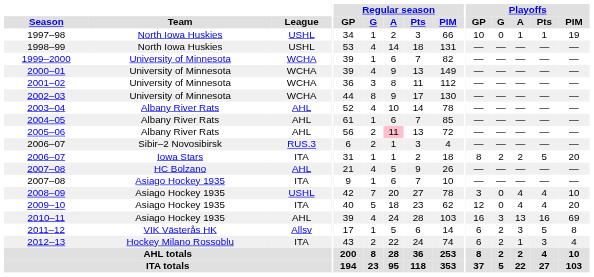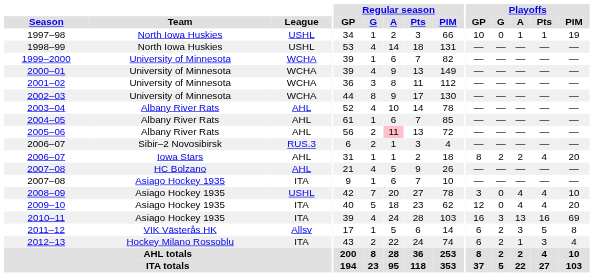 <table border="0" cellpadding="1" cellspacing="0" style="text-align:center; width:60em">
 <tr bgcolor="#e0e0e0">
 <th colspan="3" bgcolor="#ffffff"></th>
 <th rowspan="99" bgcolor="#ffffff"></th>
 <th colspan="5"><a href='#'>Regular season</a></th>
 <th rowspan="99" bgcolor="#ffffff"></th>
 <th colspan="5"><a href='#'>Playoffs</a></th>
 </tr>
 <tr bgcolor="#e0e0e0">
 <th><a href='#'>Season</a></th>
 <th>Team</th>
 <th>League</th>
 <th>GP</th>
 <th><a href='#'>G</a></th>
 <th><a href='#'>A</a></th>
 <th><a href='#'>Pts</a></th>
 <th><a href='#'>PIM</a></th>
 <th>GP</th>
 <th>G</th>
 <th>A</th>
 <th>Pts</th>
 <th>PIM</th>
 </tr>
 <tr>
 <td>1997–98</td>
 <td><a href='#'>North Iowa Huskies</a></td>
 <td><a href='#'>USHL</a></td>
 <td>34</td>
 <td>1</td>
 <td>2</td>
 <td>3</td>
 <td>66</td>
 <td>10</td>
 <td>0</td>
 <td>1</td>
 <td>1</td>
 <td>19</td>
 </tr>
 <tr bgcolor="#f0f0f0">
 <td>1998–99</td>
 <td>North Iowa Huskies</td>
 <td>USHL</td>
 <td>53</td>
 <td>4</td>
 <td>14</td>
 <td>18</td>
 <td>131</td>
 <td>—</td>
 <td>—</td>
 <td>—</td>
 <td>—</td>
 <td>—</td>
 </tr>
 <tr>
 <td><a href='#'>1999–2000</a></td>
 <td><a href='#'>University of Minnesota</a></td>
 <td><a href='#'>WCHA</a></td>
 <td>39</td>
 <td>1</td>
 <td>6</td>
 <td>7</td>
 <td>82</td>
 <td>—</td>
 <td>—</td>
 <td>—</td>
 <td>—</td>
 <td>—</td>
 </tr>
 <tr bgcolor="#f0f0f0">
 <td><a href='#'>2000–01</a></td>
 <td>University of Minnesota</td>
 <td>WCHA</td>
 <td>39</td>
 <td>4</td>
 <td>9</td>
 <td>13</td>
 <td>149</td>
 <td>—</td>
 <td>—</td>
 <td>—</td>
 <td>—</td>
 <td>—</td>
 </tr>
 <tr>
 <td><a href='#'>2001–02</a></td>
 <td>University of Minnesota</td>
 <td>WCHA</td>
 <td>36</td>
 <td>3</td>
 <td>8</td>
 <td>11</td>
 <td>112</td>
 <td>—</td>
 <td>—</td>
 <td>—</td>
 <td>—</td>
 <td>—</td>
 </tr>
 <tr bgcolor="#f0f0f0">
 <td><a href='#'>2002–03</a></td>
 <td>University of Minnesota</td>
 <td>WCHA</td>
 <td>44</td>
 <td>8</td>
 <td>9</td>
 <td>17</td>
 <td>130</td>
 <td>—</td>
 <td>—</td>
 <td>—</td>
 <td>—</td>
 <td>—</td>
 </tr>
 <tr>
 <td><a href='#'>2003–04</a></td>
 <td><a href='#'>Albany River Rats</a></td>
 <td><a href='#'>AHL</a></td>
 <td>52</td>
 <td>4</td>
 <td>10</td>
 <td>14</td>
 <td>78</td>
 <td>—</td>
 <td>—</td>
 <td>—</td>
 <td>—</td>
 <td>—</td>
 </tr>
 <tr bgcolor="#f0f0f0">
 <td><a href='#'>2004–05</a></td>
 <td>Albany River Rats</td>
 <td>AHL</td>
 <td>61</td>
 <td>1</td>
 <td>6</td>
 <td>7</td>
 <td>85</td>
 <td>—</td>
 <td>—</td>
 <td>—</td>
 <td>—</td>
 <td>—</td>
 </tr>
 <tr>
 <td><a href='#'>2005–06</a></td>
 <td>Albany River Rats</td>
 <td>AHL</td>
 <td>56</td>
 <td>2</td>
 <td style="background: pink;">11</td>
 <td>13</td>
 <td>72</td>
 <td>—</td>
 <td>—</td>
 <td>—</td>
 <td>—</td>
 <td>—</td>
 </tr>
 <tr bgcolor="#f0f0f0">
 <td>2006–07</td>
 <td>Sibir–2 Novosibirsk</td>
 <td><a href='#'>RUS.3</a></td>
 <td>6</td>
 <td>2</td>
 <td>1</td>
 <td>3</td>
 <td>4</td>
 <td>—</td>
 <td>—</td>
 <td>—</td>
 <td>—</td>
 <td>—</td>
 </tr>
 <tr>
 <td><a href='#'>2006–07</a></td>
 <td><a href='#'>Iowa Stars</a></td>
-<td>ITA</td>
+<td>AHL</td>
 <td>31</td>
 <td>1</td>
 <td>1</td>
 <td>2</td>
 <td>18</td>
 <td>8</td>
 <td>2</td>
 <td>2</td>
-<td>5</td>
+<td>4</td>
 <td>20</td>
 </tr>
 <tr bgcolor="#f0f0f0">
 <td><a href='#'>2007–08</a></td>
 <td><a href='#'>HC Bolzano</a></td>
 <td><a href='#'>AHL</a></td>
 <td>21</td>
 <td>4</td>
 <td>5</td>
 <td>9</td>
 <td>26</td>
 <td>—</td>
 <td>—</td>
 <td>—</td>
 <td>—</td>
 <td>—</td>
 </tr>
 <tr>
 <td>2007–08</td>
 <td><a href='#'>Asiago Hockey 1935</a></td>
 <td>ITA</td>
 <td>9</td>
 <td>1</td>
 <td>6</td>
 <td>7</td>
 <td>10</td>
 <td>—</td>
 <td>—</td>
 <td>—</td>
 <td>—</td>
 <td>—</td>
 </tr>
 <tr bgcolor="#f0f0f0">
 <td><a href='#'>2008–09</a></td>
 <td>Asiago Hockey 1935</td>
 <td><a href='#'>USHL</a></td>
 <td>42</td>
 <td>7</td>
 <td>20</td>
 <td>27</td>
 <td>78</td>
 <td>3</td>
 <td>0</td>
 <td>4</td>
 <td>4</td>
 <td>10</td>
 </tr>
 <tr>
 <td><a href='#'>2009–10</a></td>
 <td>Asiago Hockey 1935</td>
 <td>ITA</td>
 <td>40</td>
 <td>5</td>
 <td>18</td>
 <td>23</td>
 <td>62</td>
 <td>12</td>
 <td>0</td>
 <td>4</td>
 <td>4</td>
 <td>20</td>
 </tr>
 <tr bgcolor="#f0f0f0">
 <td><a href='#'>2010–11</a></td>
 <td>Asiago Hockey 1935</td>
-<td>AHL</td>
+<td>ITA</td>
 <td>39</td>
 <td>4</td>
 <td>24</td>
 <td>28</td>
 <td>103</td>
 <td>16</td>
 <td>3</td>
 <td>13</td>
 <td>16</td>
 <td>69</td>
 </tr>
 <tr>
 <td><a href='#'>2011–12</a></td>
 <td><a href='#'>VIK Västerås HK</a></td>
 <td><a href='#'>Allsv</a></td>
 <td>17</td>
 <td>1</td>
 <td>5</td>
 <td>6</td>
 <td>14</td>
 <td>6</td>
 <td>2</td>
 <td>3</td>
 <td>5</td>
 <td>8</td>
 </tr>
 <tr bgcolor="#f0f0f0">
 <td><a href='#'>2012–13</a></td>
 <td><a href='#'>Hockey Milano Rossoblu</a></td>
 <td>ITA</td>
 <td>43</td>
 <td>2</td>
 <td>22</td>
 <td>24</td>
 <td>74</td>
 <td>6</td>
 <td>2</td>
 <td>1</td>
 <td>3</td>
 <td>4</td>
 </tr>
 <tr bgcolor="#e0e0e0">
 <th colspan="3">AHL totals</th>
 <th>200</th>
 <th>8</th>
 <th>28</th>
 <th>36</th>
 <th>253</th>
 <th>8</th>
 <th>2</th>
 <th>2</th>
 <th>4</th>
 <th>10</th>
 </tr>
 <tr bgcolor="#e0e0e0">
 <th colspan="3">ITA totals</th>
 <th>194</th>
 <th>23</th>
 <th>95</th>
 <th>118</th>
 <th>353</th>
 <th>37</th>
 <th>5</th>
 <th>22</th>
 <th>27</th>
 <th>103</th>
 </tr>
 </table>
